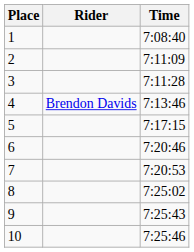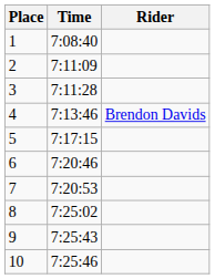 <table class="wikitable">
 <tr>
 <th>Place</th>
+<th>Time</th>
 <th>Rider</th>
-<th>Time</th>
 </tr>
 <tr>
 <td>1</td>
+<td>7:08:40</td>
 <td></td>
-<td>7:08:40</td>
 </tr>
 <tr>
 <td>2</td>
+<td>7:11:09</td>
 <td></td>
-<td>7:11:09</td>
 </tr>
 <tr>
 <td>3</td>
+<td>7:11:28</td>
 <td></td>
-<td>7:11:28</td>
 </tr>
 <tr>
 <td>4</td>
+<td>7:13:46</td>
 <td><a href='#'>Brendon Davids</a></td>
-<td>7:13:46</td>
 </tr>
 <tr>
 <td>5</td>
+<td>7:17:15</td>
 <td></td>
-<td>7:17:15</td>
 </tr>
 <tr>
 <td>6</td>
+<td>7:20:46</td>
 <td></td>
-<td>7:20:46</td>
 </tr>
 <tr>
 <td>7</td>
+<td>7:20:53</td>
 <td></td>
-<td>7:20:53</td>
 </tr>
 <tr>
 <td>8</td>
+<td>7:25:02</td>
 <td></td>
-<td>7:25:02</td>
 </tr>
 <tr>
 <td>9</td>
+<td>7:25:43</td>
 <td></td>
-<td>7:25:43</td>
 </tr>
 <tr>
 <td>10</td>
+<td>7:25:46</td>
 <td></td>
-<td>7:25:46</td>
 </tr>
 </table>
